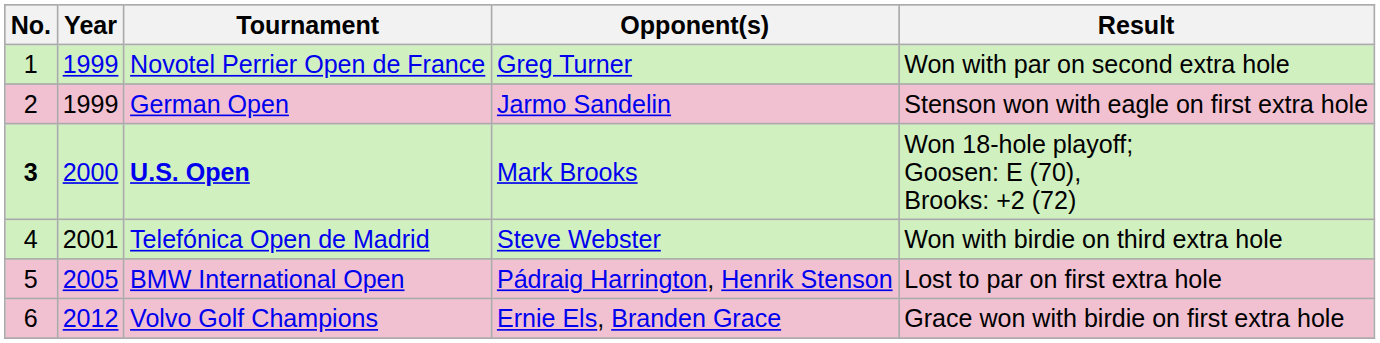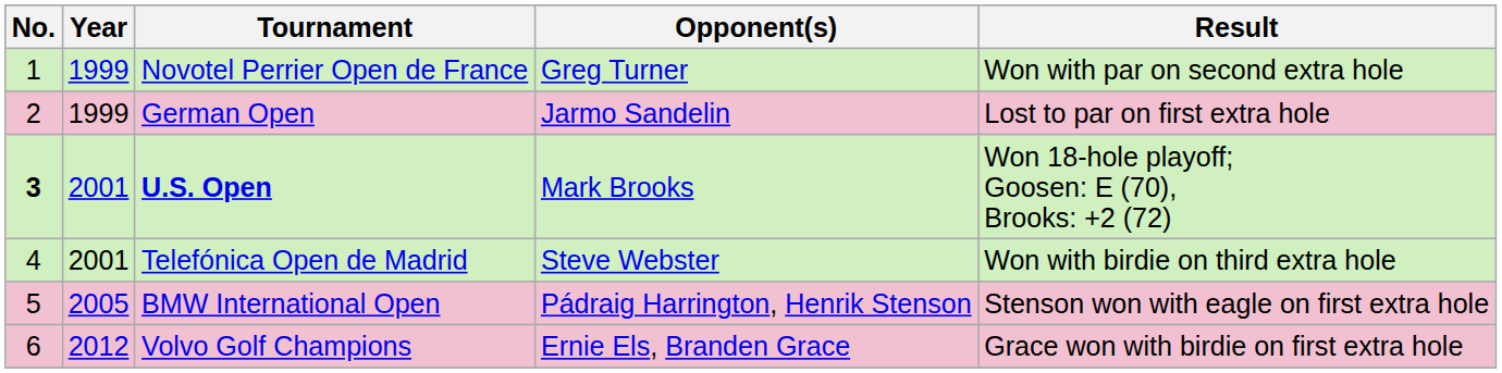 <table class="wikitable" style="font-size:95%;">
 <tr>
 <th>No.</th>
 <th>Year</th>
 <th>Tournament</th>
 <th>Opponent(s)</th>
 <th>Result</th>
 </tr>
 <tr style="background:#D0F0C0;">
 <td align=center>1</td>
 <td><a href='#'>1999</a></td>
 <td><a href='#'>Novotel Perrier Open de France</a></td>
 <td> <a href='#'>Greg Turner</a></td>
 <td>Won with par on second extra hole</td>
 </tr>
 <tr style="background:#F2C1D1;">
 <td align=center>2</td>
 <td>1999</td>
 <td><a href='#'>German Open</a></td>
 <td> <a href='#'>Jarmo Sandelin</a></td>
-<td>Stenson won with eagle on first extra hole</td>
+<td>Lost to par on first extra hole</td>
 </tr>
 <tr style="background:#D0F0C0;">
 <td align=center><strong>3</strong></td>
-<td><a href='#'>2000</a></td>
+<td><a href='#'>2001</a></td>
 <td><strong><a href='#'>U.S. Open</a></strong></td>
 <td> <a href='#'>Mark Brooks</a></td>
 <td>Won 18-hole playoff;<br>Goosen: E (70),<br>Brooks: +2 (72)</td>
 </tr>
 <tr style="background:#D0F0C0;">
 <td align=center>4</td>
 <td>2001</td>
 <td><a href='#'>Telefónica Open de Madrid</a></td>
 <td> <a href='#'>Steve Webster</a></td>
 <td>Won with birdie on third extra hole</td>
 </tr>
 <tr style="background:#F2C1D1;">
 <td align=center>5</td>
 <td><a href='#'>2005</a></td>
 <td><a href='#'>BMW International Open</a></td>
 <td> <a href='#'>Pádraig Harrington</a>,  <a href='#'>Henrik Stenson</a></td>
-<td>Lost to par on first extra hole</td>
+<td>Stenson won with eagle on first extra hole</td>
 </tr>
 <tr style="background:#F2C1D1;">
 <td align=center>6</td>
 <td><a href='#'>2012</a></td>
 <td><a href='#'>Volvo Golf Champions</a></td>
 <td> <a href='#'>Ernie Els</a>,  <a href='#'>Branden Grace</a></td>
 <td>Grace won with birdie on first extra hole</td>
 </tr>
 </table>
